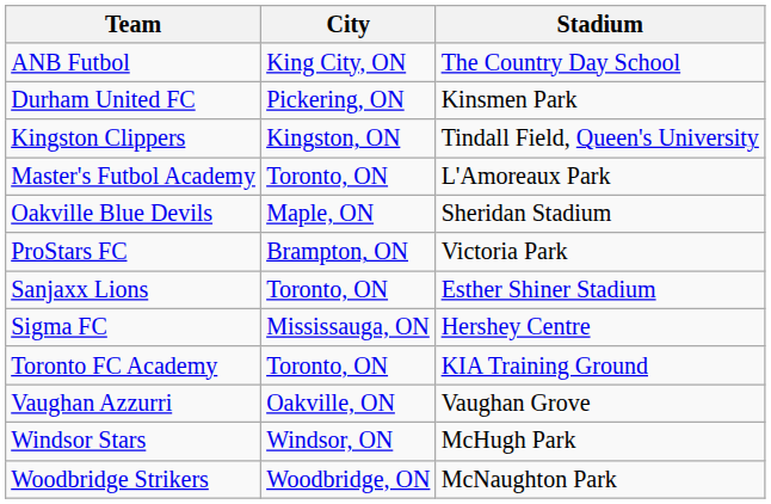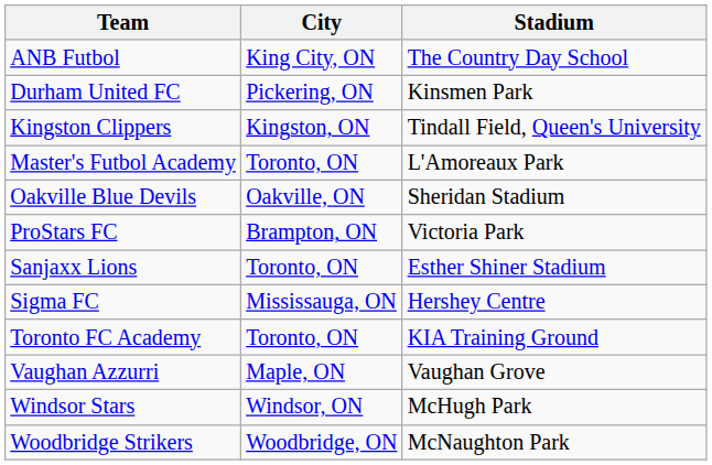 <table class="wikitable sortable">
 <tr>
 <th>Team</th>
 <th>City</th>
 <th>Stadium</th>
 </tr>
 <tr>
 <td><a href='#'>ANB Futbol</a></td>
 <td><a href='#'>King City, ON</a></td>
 <td><a href='#'>The Country Day School</a></td>
 </tr>
 <tr>
 <td><a href='#'>Durham United FC</a></td>
 <td><a href='#'>Pickering, ON</a></td>
 <td>Kinsmen Park</td>
 </tr>
 <tr>
 <td><a href='#'>Kingston Clippers</a></td>
 <td><a href='#'>Kingston, ON</a></td>
 <td>Tindall Field, <a href='#'>Queen's University</a></td>
 </tr>
 <tr>
 <td><a href='#'>Master's Futbol Academy</a></td>
 <td><a href='#'>Toronto, ON</a></td>
 <td>L'Amoreaux Park</td>
 </tr>
 <tr>
 <td><a href='#'>Oakville Blue Devils</a></td>
-<td><a href='#'>Maple, ON</a></td>
+<td><a href='#'>Oakville, ON</a></td>
 <td>Sheridan Stadium</td>
 </tr>
 <tr>
 <td><a href='#'>ProStars FC</a></td>
 <td><a href='#'>Brampton, ON</a></td>
 <td>Victoria Park</td>
 </tr>
 <tr>
 <td><a href='#'>Sanjaxx Lions</a></td>
 <td><a href='#'>Toronto, ON</a></td>
 <td><a href='#'>Esther Shiner Stadium</a></td>
 </tr>
 <tr>
 <td><a href='#'>Sigma FC</a></td>
 <td><a href='#'>Mississauga, ON</a></td>
 <td><a href='#'>Hershey Centre</a></td>
 </tr>
 <tr>
 <td><a href='#'>Toronto FC Academy</a></td>
 <td><a href='#'>Toronto, ON</a></td>
 <td><a href='#'>KIA Training Ground</a></td>
 </tr>
 <tr>
 <td><a href='#'>Vaughan Azzurri</a></td>
-<td><a href='#'>Oakville, ON</a></td>
+<td><a href='#'>Maple, ON</a></td>
 <td>Vaughan Grove</td>
 </tr>
 <tr>
 <td><a href='#'>Windsor Stars</a></td>
 <td><a href='#'>Windsor, ON</a></td>
 <td>McHugh Park</td>
 </tr>
 <tr>
 <td><a href='#'>Woodbridge Strikers</a></td>
 <td><a href='#'>Woodbridge, ON</a></td>
 <td>McNaughton Park</td>
 </tr>
 </table>
